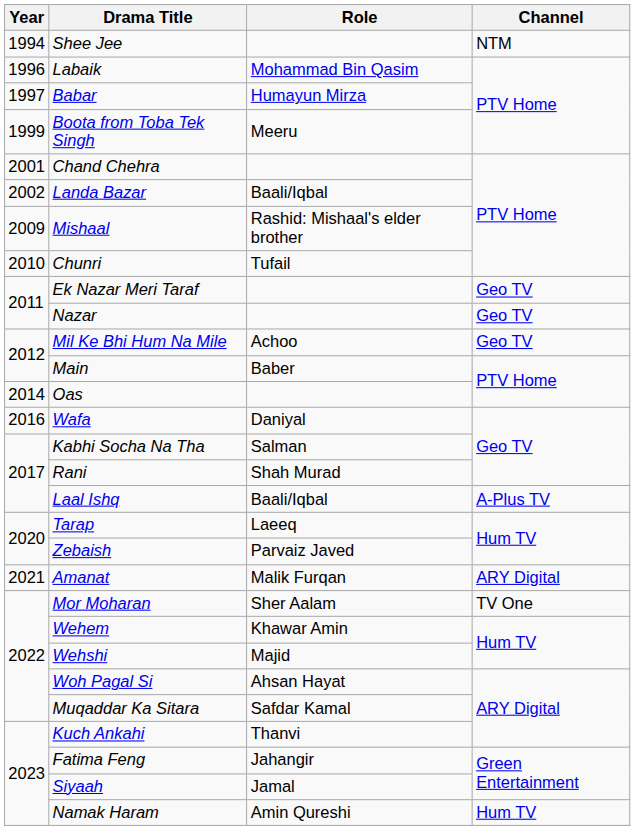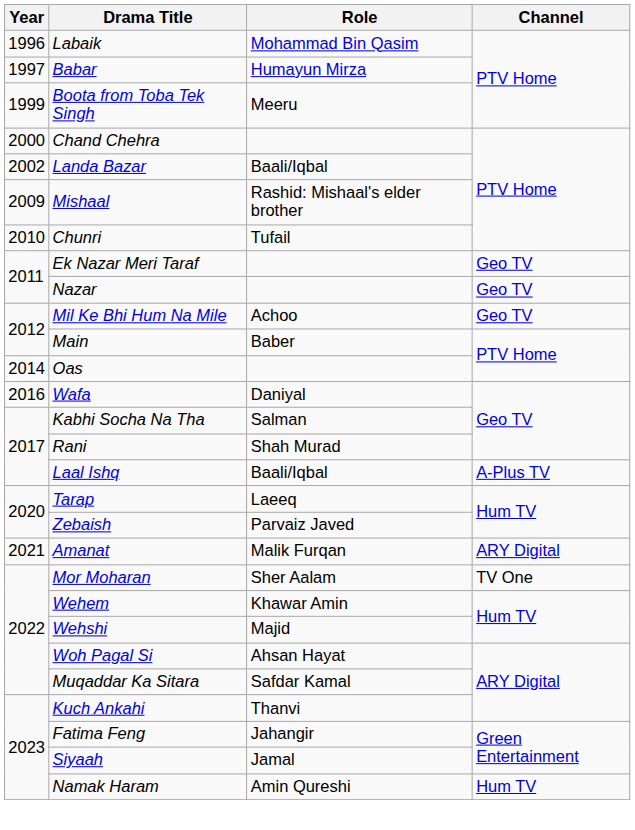 <table class="wikitable">
 <tr>
 <th><strong>Year</strong></th>
 <th><strong>Drama Title</strong></th>
 <th><strong>Role</strong></th>
 <th><strong>Channel</strong></th>
-</tr>
-<tr>
-<td>1994</td>
-<td><em>Shee Jee</em></td>
-<td></td>
-<td>NTM</td>
 </tr>
 <tr>
 <td>1996</td>
 <td><em>Labaik</em></td>
 <td><a href='#'>Mohammad Bin Qasim</a></td>
 <td rowspan="3"><a href='#'>PTV Home</a></td>
 </tr>
 <tr>
 <td>1997</td>
 <td><em><a href='#'>Babar</a></em></td>
 <td><a href='#'>Humayun Mirza</a></td>
 </tr>
 <tr>
 <td>1999</td>
 <td><em><a href='#'>Boota from Toba Tek Singh</a></em></td>
 <td>Meeru</td>
 </tr>
 <tr>
-<td>2001</td>
+<td>2000</td>
 <td><em>Chand Chehra</em></td>
 <td></td>
 <td rowspan="4"><a href='#'>PTV Home</a></td>
 </tr>
 <tr>
 <td>2002</td>
 <td><em><a href='#'>Landa Bazar</a></em></td>
 <td>Baali/Iqbal</td>
 </tr>
 <tr>
 <td>2009</td>
 <td><em><a href='#'>Mishaal</a></em></td>
 <td>Rashid: Mishaal's elder brother</td>
 </tr>
 <tr>
 <td>2010</td>
 <td><em>Chunri</em></td>
 <td>Tufail</td>
 </tr>
 <tr>
 <td rowspan="2">2011</td>
 <td><em>Ek Nazar Meri Taraf </em></td>
 <td></td>
 <td><a href='#'>Geo TV</a></td>
 </tr>
 <tr>
 <td><em>Nazar</em></td>
 <td></td>
 <td><a href='#'>Geo TV</a></td>
 </tr>
 <tr>
 <td rowspan="2">2012</td>
 <td><em><a href='#'>Mil Ke Bhi Hum Na Mile</a></em></td>
 <td>Achoo</td>
 <td><a href='#'>Geo TV</a></td>
 </tr>
 <tr>
 <td><em>Main</em></td>
 <td>Baber</td>
 <td rowspan="2"><a href='#'>PTV Home</a></td>
 </tr>
 <tr>
 <td>2014</td>
 <td><em>Oas</em></td>
 <td></td>
 </tr>
 <tr>
 <td>2016</td>
 <td><em><a href='#'>Wafa</a></em></td>
 <td>Daniyal</td>
 <td rowspan="3"><a href='#'>Geo TV</a></td>
 </tr>
 <tr>
 <td rowspan="3">2017</td>
 <td><em>Kabhi Socha Na Tha</em></td>
 <td>Salman</td>
 </tr>
 <tr>
 <td><em>Rani</em></td>
 <td>Shah Murad</td>
 </tr>
 <tr>
 <td><em><a href='#'>Laal Ishq</a></em></td>
 <td>Baali/Iqbal</td>
 <td><a href='#'>A-Plus TV</a></td>
 </tr>
 <tr>
 <td rowspan="2">2020</td>
 <td><em><a href='#'>Tarap</a></em></td>
 <td>Laeeq</td>
 <td rowspan="2"><a href='#'>Hum TV</a></td>
 </tr>
 <tr>
 <td><em><a href='#'>Zebaish</a></em></td>
 <td>Parvaiz Javed</td>
 </tr>
 <tr>
 <td>2021</td>
 <td><em><a href='#'>Amanat</a></em></td>
 <td>Malik Furqan</td>
 <td><a href='#'>ARY Digital</a></td>
 </tr>
 <tr>
 <td rowspan="5">2022</td>
 <td><em><a href='#'>Mor Moharan</a></em></td>
 <td>Sher Aalam</td>
 <td>TV One</td>
 </tr>
 <tr>
 <td><em><a href='#'>Wehem</a></em></td>
 <td>Khawar Amin</td>
 <td rowspan="2"><a href='#'>Hum TV</a></td>
 </tr>
 <tr>
 <td><em><a href='#'>Wehshi</a></em></td>
 <td>Majid</td>
 </tr>
 <tr>
 <td><em><a href='#'>Woh Pagal Si</a></em></td>
 <td>Ahsan Hayat</td>
 <td rowspan="3"><a href='#'>ARY Digital</a></td>
 </tr>
 <tr>
 <td><em>Muqaddar Ka Sitara</em></td>
 <td>Safdar Kamal</td>
 </tr>
 <tr>
 <td rowspan="4">2023</td>
 <td><em><a href='#'>Kuch Ankahi</a></em></td>
 <td>Thanvi</td>
 </tr>
 <tr>
 <td><em>Fatima Feng</em></td>
 <td>Jahangir</td>
 <td rowspan="2"><a href='#'>Green Entertainment</a></td>
 </tr>
 <tr>
 <td><a href='#'><em>Siyaah</em></a></td>
 <td>Jamal</td>
 </tr>
 <tr>
 <td><em>Namak Haram</em></td>
 <td>Amin Qureshi</td>
 <td><a href='#'>Hum TV</a></td>
 </tr>
 </table>
